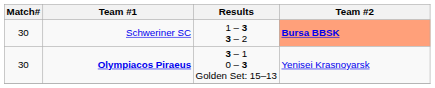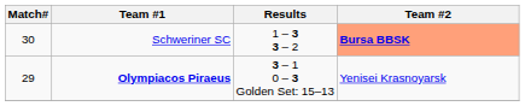 <table class="wikitable" style="border-collapse: collapse;">
 <tr>
 <th>Match#</th>
 <th align="right" width="240">Team #1</th>
 <th>  Results  </th>
 <th align="left" width="240">Team #2</th>
 </tr>
 <tr>
 <td align="center">30</td>
 <td align="right"><a href='#'>Schweriner SC</a> </td>
 <td align="center">1 – <strong>3</strong> <br> <strong>3</strong> – 2</td>
 <td style="background: lightsalmon;"> <strong><a href='#'>Bursa BBSK</a></strong></td>
 </tr>
 <tr>
-<td align="center">30</td>
+<td align="center">29</td>
 <td align="right"><strong><a href='#'>Olympiacos Piraeus</a></strong> </td>
 <td align="center"><strong>3</strong> – 1 <br> 0 – <strong>3</strong> <br>Golden Set: 15–13</td>
 <td> <a href='#'>Yenisei Krasnoyarsk</a></td>
 </tr>
 <tr>
 </tr>
 </table>
